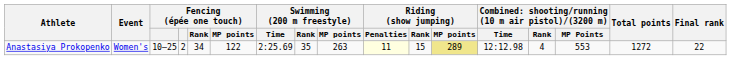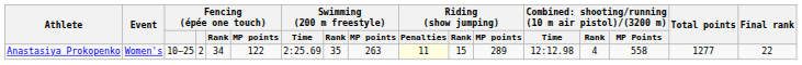 <table class="wikitable" style="font-size:90%">
 <tr>
 <th rowspan="2">Athlete</th>
 <th rowspan="2">Event</th>
 <th colspan=4>Fencing<br><span>(épée one touch)</span></th>
 <th colspan=3>Swimming<br><span>(200 m freestyle)</span></th>
 <th colspan=3>Riding<br><span>(show jumping)</span></th>
 <th colspan=3>Combined: shooting/running<br><span>(10 m air pistol)/(3200 m)</span></th>
 <th rowspan=2>Total points</th>
 <th rowspan=2>Final rank</th>
 </tr>
 <tr style="font-size:95%">
 <th></th>
 <th></th>
 <th>Rank</th>
 <th>MP points</th>
 <th>Time</th>
 <th>Rank</th>
 <th>MP points</th>
 <th>Penalties</th>
 <th>Rank</th>
 <th>MP points</th>
 <th>Time</th>
 <th>Rank</th>
 <th>MP Points</th>
 </tr>
 <tr align=center>
 <td align=left><a href='#'>Anastasiya Prokopenko</a></td>
 <td align=left><a href='#'>Women's</a></td>
 <td>10–25</td>
 <td>2</td>
 <td>34</td>
 <td>122</td>
 <td>2:25.69</td>
 <td>35</td>
 <td>263</td>
 <td style="background: lightyellow;">11</td>
 <td>15</td>
-<td style="background: khaki;">289</td>
+<td>289</td>
 <td>12:12.98</td>
 <td>4</td>
-<td>553</td>
-<td>1272</td>
+<td>558</td>
+<td>1277</td>
 <td>22</td>
 </tr>
 </table>
